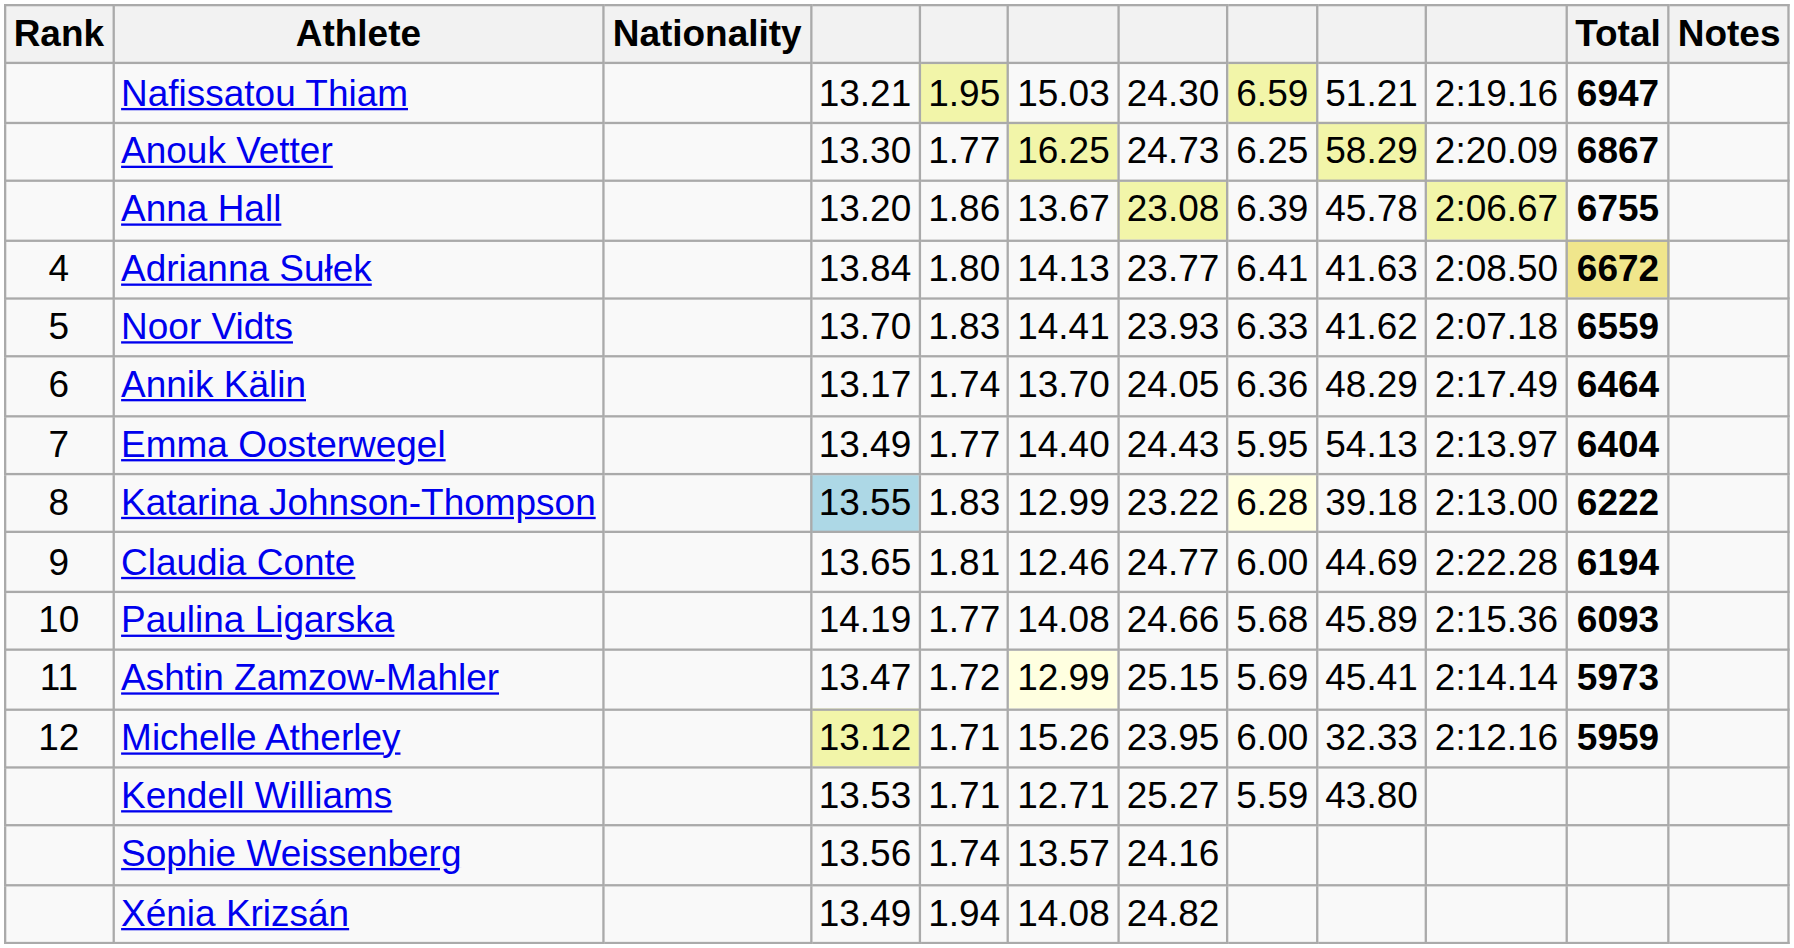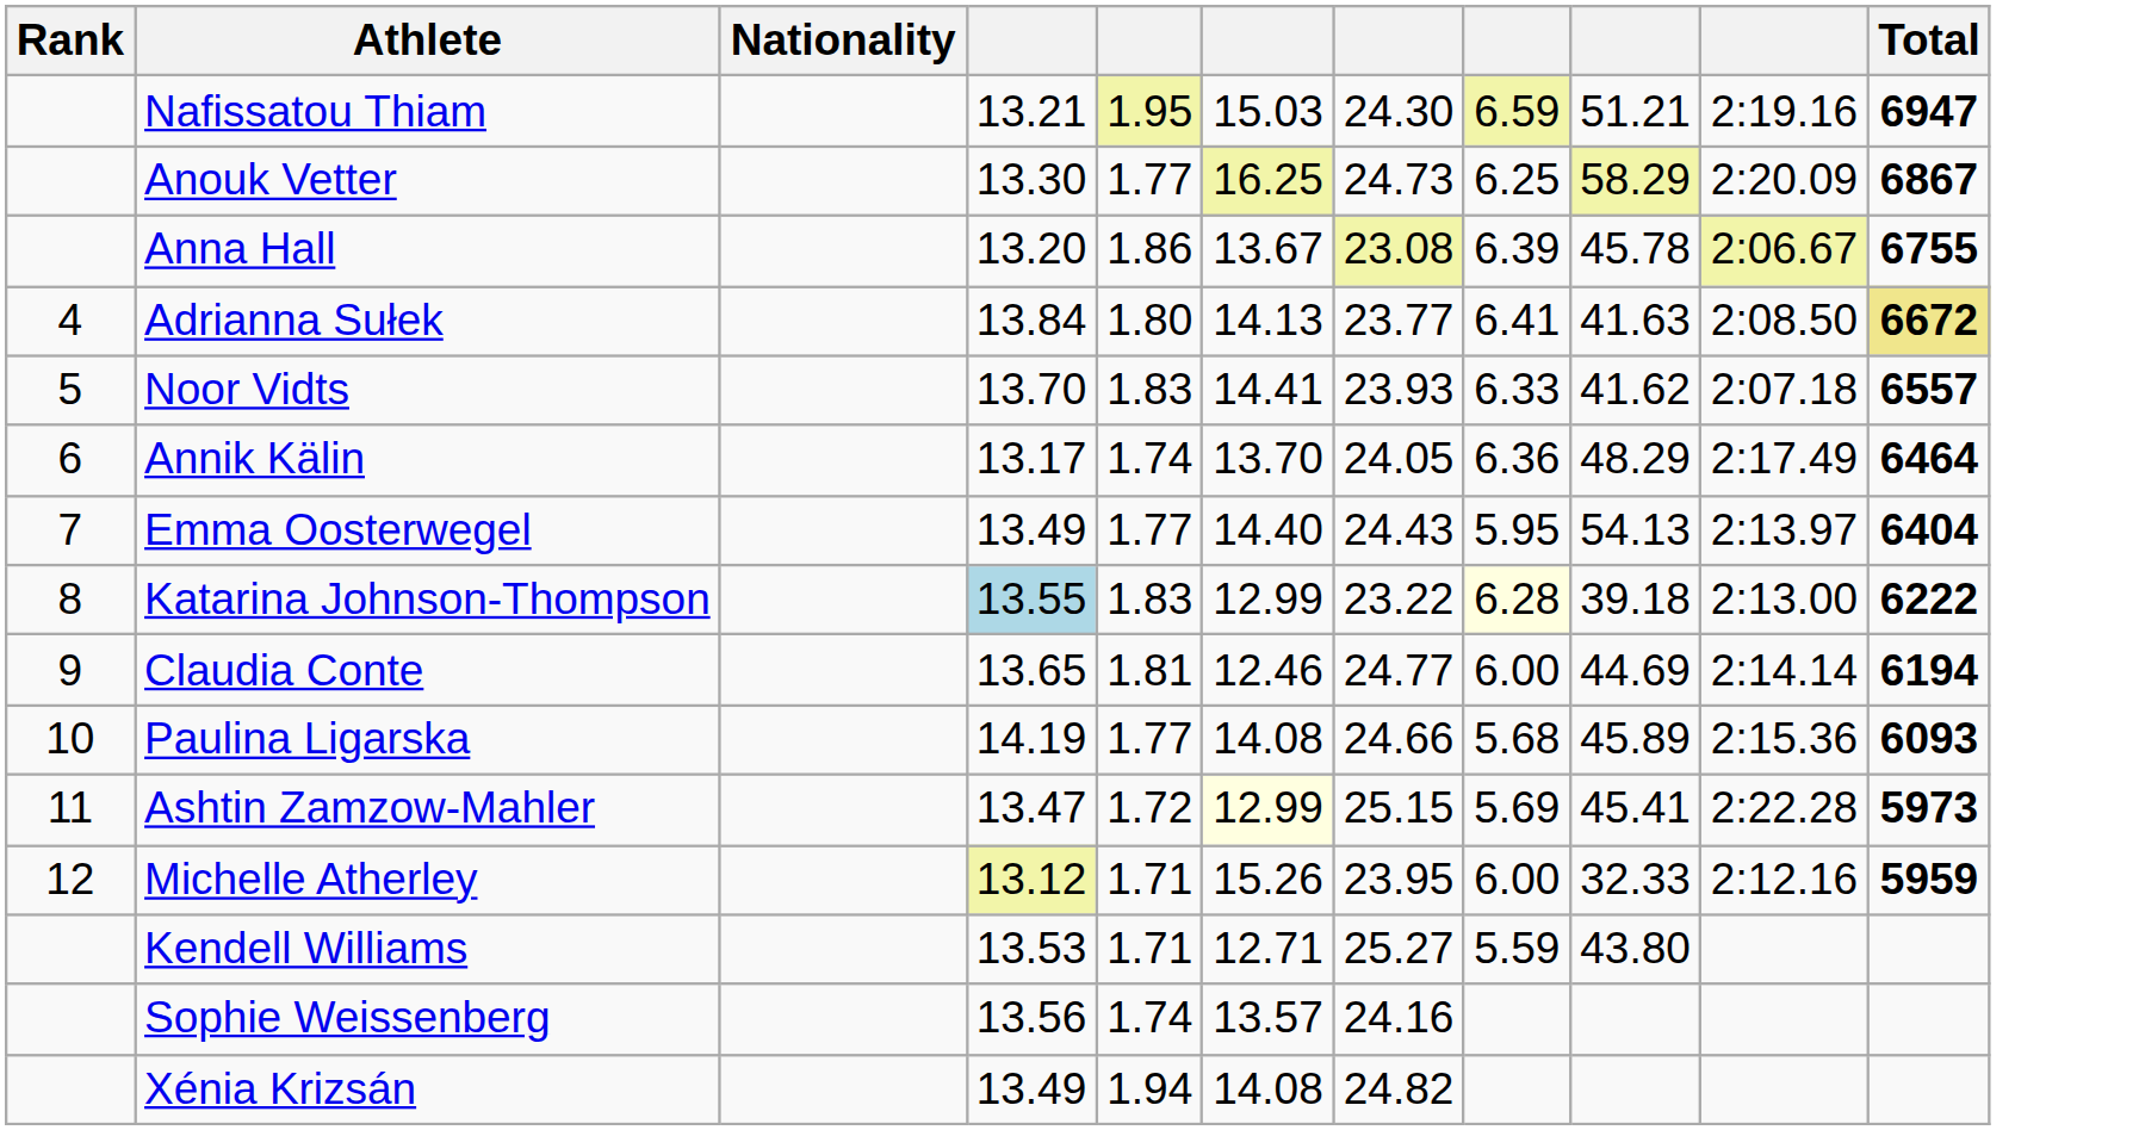 <table class="wikitable sortable" style="text-align:center">
 <tr>
 <th data-sort-type="number">Rank</th>
 <th>Athlete</th>
 <th>Nationality</th>
 <th></th>
 <th></th>
 <th></th>
 <th></th>
 <th></th>
 <th></th>
 <th></th>
 <th>Total</th>
-<th>Notes</th>
 </tr>
 <tr>
 <td></td>
 <td align=left><a href='#'>Nafissatou Thiam</a></td>
 <td align=left></td>
 <td>13.21</td>
 <td bgcolor=#F2F5A9>1.95</td>
 <td>15.03</td>
 <td>24.30</td>
 <td bgcolor=#F2F5A9>6.59</td>
 <td>51.21</td>
 <td>2:19.16</td>
 <td><strong>6947</strong></td>
-<td></td>
 </tr>
 <tr>
 <td></td>
 <td align=left><a href='#'>Anouk Vetter</a></td>
 <td align=left></td>
 <td>13.30</td>
 <td>1.77</td>
 <td bgcolor=#F2F5A9>16.25</td>
 <td>24.73</td>
 <td>6.25</td>
 <td bgcolor=#F2F5A9>58.29</td>
 <td>2:20.09</td>
 <td><strong>6867</strong></td>
-<td></td>
 </tr>
 <tr>
 <td></td>
 <td align=left><a href='#'>Anna Hall</a></td>
 <td align=left></td>
 <td>13.20</td>
 <td>1.86</td>
 <td>13.67</td>
 <td bgcolor=#F2F5A9>23.08</td>
 <td>6.39</td>
 <td>45.78</td>
 <td bgcolor=#F2F5A9>2:06.67</td>
 <td><strong>6755</strong></td>
-<td></td>
 </tr>
 <tr>
 <td>4</td>
 <td align=left><a href='#'>Adrianna Sułek</a></td>
 <td align=left></td>
 <td>13.84</td>
 <td>1.80</td>
 <td>14.13</td>
 <td>23.77</td>
 <td>6.41</td>
 <td>41.63</td>
 <td>2:08.50</td>
 <td style="background: khaki;"><strong>6672</strong></td>
-<td></td>
 </tr>
 <tr>
 <td>5</td>
 <td align=left><a href='#'>Noor Vidts</a></td>
 <td align=left></td>
 <td>13.70</td>
 <td>1.83</td>
 <td>14.41</td>
 <td>23.93</td>
 <td>6.33</td>
 <td>41.62</td>
 <td>2:07.18</td>
-<td><strong>6559</strong></td>
-<td></td>
+<td><strong>6557</strong></td>
 </tr>
 <tr>
 <td>6</td>
 <td align=left><a href='#'>Annik Kälin</a></td>
 <td align=left></td>
 <td>13.17</td>
 <td>1.74</td>
 <td>13.70</td>
 <td>24.05</td>
 <td>6.36</td>
 <td>48.29</td>
 <td>2:17.49</td>
 <td><strong>6464</strong></td>
-<td></td>
 </tr>
 <tr>
 <td>7</td>
 <td align=left><a href='#'>Emma Oosterwegel</a></td>
 <td align=left></td>
 <td>13.49</td>
 <td>1.77</td>
 <td>14.40</td>
 <td>24.43</td>
 <td>5.95</td>
 <td>54.13</td>
 <td>2:13.97</td>
 <td><strong>6404</strong></td>
-<td></td>
 </tr>
 <tr>
 <td>8</td>
 <td align=left><a href='#'>Katarina Johnson-Thompson</a></td>
 <td align=left></td>
 <td style="background: lightblue;">13.55</td>
 <td>1.83</td>
 <td>12.99</td>
 <td>23.22</td>
 <td style="background: lightyellow;">6.28</td>
 <td>39.18</td>
 <td>2:13.00</td>
 <td><strong>6222</strong></td>
-<td></td>
 </tr>
 <tr>
 <td>9</td>
 <td align=left><a href='#'>Claudia Conte</a></td>
 <td align=left></td>
 <td>13.65</td>
 <td>1.81</td>
 <td>12.46</td>
 <td>24.77</td>
 <td>6.00</td>
 <td>44.69</td>
-<td>2:22.28</td>
+<td>2:14.14</td>
 <td><strong>6194</strong></td>
-<td></td>
 </tr>
 <tr>
 <td>10</td>
 <td align=left><a href='#'>Paulina Ligarska</a></td>
 <td align=left></td>
 <td>14.19</td>
 <td>1.77</td>
 <td>14.08</td>
 <td>24.66</td>
 <td>5.68</td>
 <td>45.89</td>
 <td>2:15.36</td>
 <td><strong>6093</strong></td>
-<td></td>
 </tr>
 <tr>
 <td>11</td>
 <td align=left><a href='#'>Ashtin Zamzow-Mahler</a></td>
 <td align=left></td>
 <td>13.47</td>
 <td>1.72</td>
 <td style="background: lightyellow;">12.99</td>
 <td>25.15</td>
 <td>5.69</td>
 <td>45.41</td>
-<td>2:14.14</td>
+<td>2:22.28</td>
 <td><strong>5973</strong></td>
-<td></td>
 </tr>
 <tr>
 <td>12</td>
 <td align=left><a href='#'>Michelle Atherley</a></td>
 <td align=left></td>
 <td bgcolor=#F2F5A9>13.12</td>
 <td>1.71</td>
 <td>15.26</td>
 <td>23.95</td>
 <td>6.00</td>
 <td>32.33</td>
 <td>2:12.16</td>
 <td><strong>5959</strong></td>
-<td></td>
 </tr>
 <tr>
 <td></td>
 <td align=left><a href='#'>Kendell Williams</a></td>
 <td align=left></td>
 <td>13.53</td>
 <td>1.71</td>
 <td>12.71</td>
 <td>25.27</td>
 <td>5.59</td>
 <td>43.80</td>
 <td></td>
 <td><strong></strong></td>
-<td></td>
 </tr>
 <tr>
 <td></td>
 <td align=left><a href='#'>Sophie Weissenberg</a></td>
 <td align=left></td>
 <td>13.56</td>
 <td>1.74</td>
 <td>13.57</td>
 <td>24.16</td>
 <td></td>
 <td></td>
 <td></td>
 <td><strong></strong></td>
-<td></td>
 </tr>
 <tr>
 <td></td>
 <td align=left><a href='#'>Xénia Krizsán</a></td>
 <td align=left></td>
 <td>13.49</td>
 <td>1.94</td>
 <td>14.08</td>
 <td>24.82</td>
 <td></td>
 <td></td>
 <td></td>
 <td><strong></strong></td>
-<td></td>
 </tr>
 </table>
